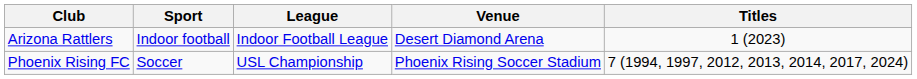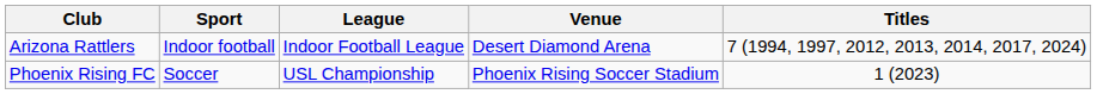 <table class="wikitable">
 <tr>
 <th>Club</th>
 <th>Sport</th>
 <th>League</th>
 <th>Venue</th>
 <th>Titles</th>
 </tr>
 <tr>
 <td><a href='#'>Arizona Rattlers</a></td>
 <td><a href='#'>Indoor football</a></td>
 <td><a href='#'>Indoor Football League</a></td>
 <td><a href='#'>Desert Diamond Arena</a></td>
-<td align=center>1 (2023)</td>
+<td align=center>7 (1994, 1997, 2012, 2013, 2014, 2017, 2024)</td>
 </tr>
 <tr>
 <td><a href='#'>Phoenix Rising FC</a></td>
 <td><a href='#'>Soccer</a></td>
 <td><a href='#'>USL Championship</a></td>
 <td><a href='#'>Phoenix Rising Soccer Stadium</a></td>
-<td align=center>7 (1994, 1997, 2012, 2013, 2014, 2017, 2024)</td>
+<td align=center>1 (2023)</td>
 </tr>
 </table>
